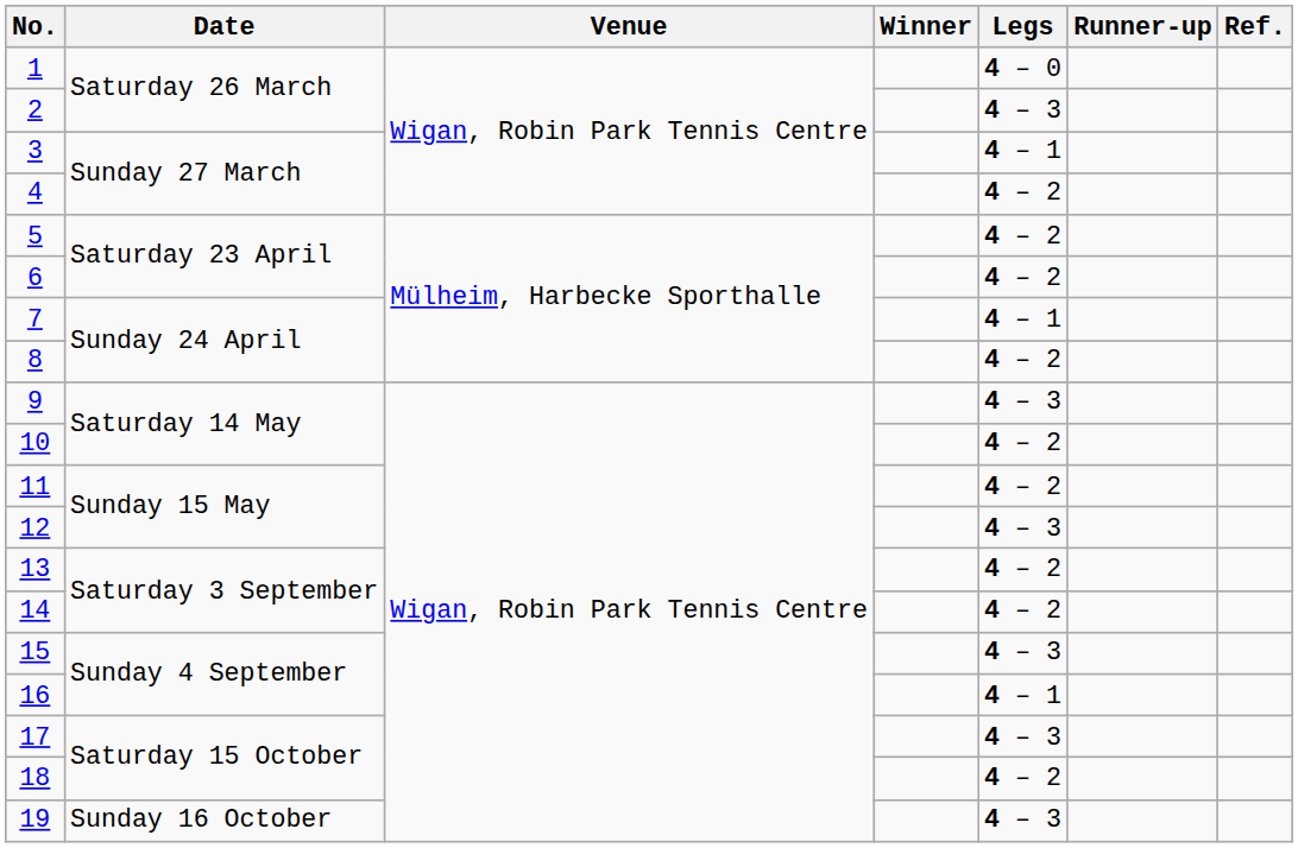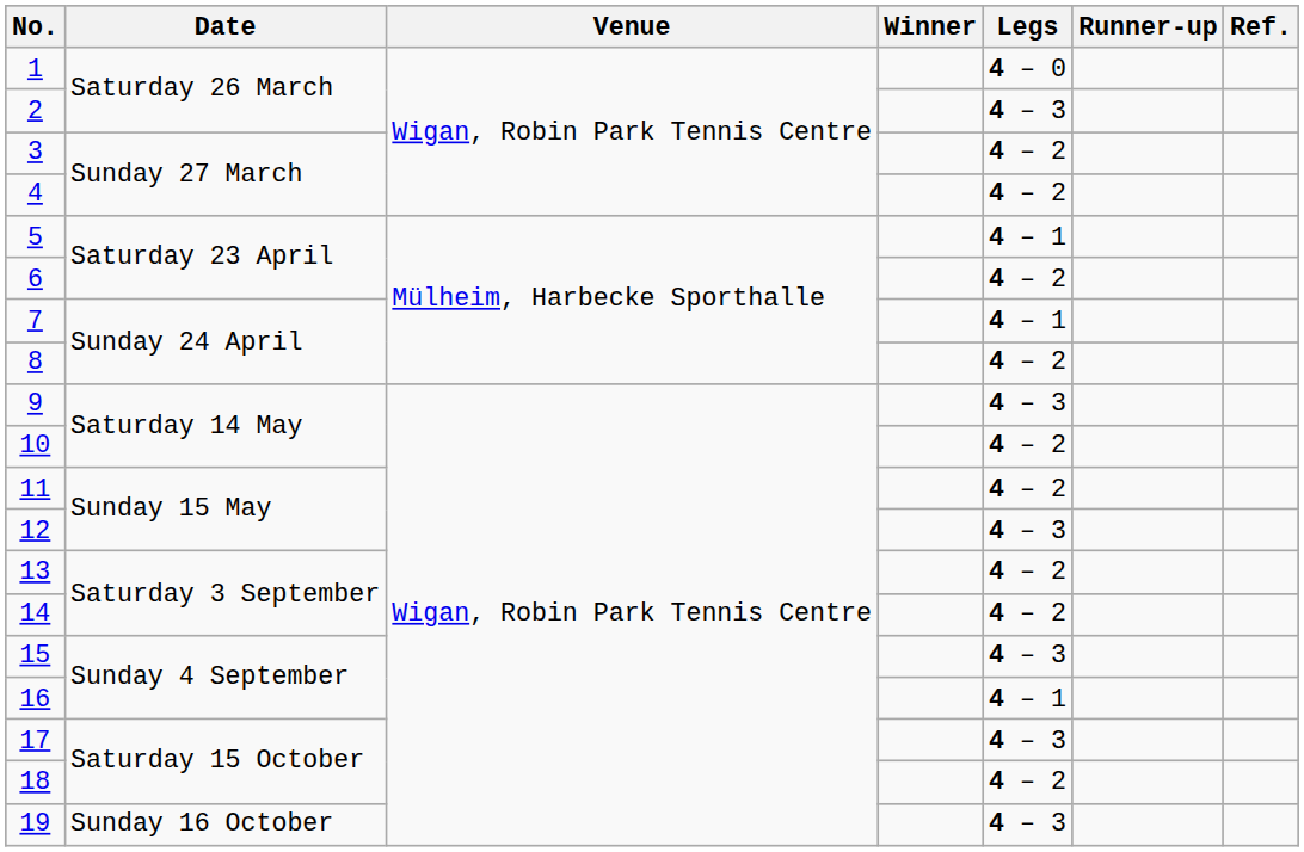 <table class="wikitable">
 <tr>
 <th>No.</th>
 <th>Date</th>
 <th>Venue</th>
 <th>Winner</th>
 <th>Legs</th>
 <th>Runner-up</th>
 <th>Ref.</th>
 </tr>
 <tr>
 <td style="text-align:center"><a href='#'>1</a></td>
 <td rowspan=2>Saturday 26 March</td>
 <td rowspan=4> <a href='#'>Wigan</a>, Robin Park Tennis Centre</td>
 <td style="text-align:right"></td>
 <td style="text-align:center"><strong>4</strong> – 0</td>
 <td></td>
 <td style="text-align:center"></td>
 </tr>
 <tr>
 <td style="text-align:center"><a href='#'>2</a></td>
 <td style="text-align:right"></td>
 <td style="text-align:center"><strong>4</strong> – 3</td>
 <td></td>
 <td style="text-align:center"></td>
 </tr>
 <tr>
 <td style="text-align:center"><a href='#'>3</a></td>
 <td rowspan=2>Sunday 27 March</td>
 <td style="text-align:right"></td>
-<td style="text-align:center"><strong>4</strong> – 1</td>
+<td style="text-align:center"><strong>4</strong> – 2</td>
 <td></td>
 <td style="text-align:center"></td>
 </tr>
 <tr>
 <td style="text-align:center"><a href='#'>4</a></td>
 <td style="text-align:right"></td>
 <td style="text-align:center"><strong>4</strong> – 2</td>
 <td></td>
 <td style="text-align:center"></td>
 </tr>
 <tr>
 <td style="text-align:center"><a href='#'>5</a></td>
 <td rowspan=2>Saturday 23 April</td>
 <td rowspan=4> <a href='#'>Mülheim</a>, Harbecke Sporthalle</td>
 <td style="text-align:right"></td>
-<td style="text-align:center"><strong>4</strong> – 2</td>
+<td style="text-align:center"><strong>4</strong> – 1</td>
 <td></td>
 <td style="text-align:center"></td>
 </tr>
 <tr>
 <td style="text-align:center"><a href='#'>6</a></td>
 <td style="text-align:right"></td>
 <td style="text-align:center"><strong>4</strong> – 2</td>
 <td></td>
 <td style="text-align:center"></td>
 </tr>
 <tr>
 <td style="text-align:center"><a href='#'>7</a></td>
 <td rowspan=2>Sunday 24 April</td>
 <td style="text-align:right"></td>
 <td style="text-align:center"><strong>4</strong> – 1</td>
 <td></td>
 <td style="text-align:center"></td>
 </tr>
 <tr>
 <td style="text-align:center"><a href='#'>8</a></td>
 <td style="text-align:right"></td>
 <td style="text-align:center"><strong>4</strong> – 2</td>
 <td></td>
 <td style="text-align:center"></td>
 </tr>
 <tr>
 <td style="text-align:center"><a href='#'>9</a></td>
 <td rowspan=2>Saturday 14 May</td>
 <td rowspan=11> <a href='#'>Wigan</a>, Robin Park Tennis Centre</td>
 <td style="text-align:right"></td>
 <td style="text-align:center"><strong>4</strong> – 3</td>
 <td></td>
 <td style="text-align:center"></td>
 </tr>
 <tr>
 <td style="text-align:center"><a href='#'>10</a></td>
 <td style="text-align:right"></td>
 <td style="text-align:center"><strong>4</strong> – 2</td>
 <td></td>
 <td style="text-align:center"></td>
 </tr>
 <tr>
 <td style="text-align:center"><a href='#'>11</a></td>
 <td rowspan=2>Sunday 15 May</td>
 <td style="text-align:right"></td>
 <td style="text-align:center"><strong>4</strong> – 2</td>
 <td></td>
 <td style="text-align:center"></td>
 </tr>
 <tr>
 <td style="text-align:center"><a href='#'>12</a></td>
 <td style="text-align:right"></td>
 <td style="text-align:center"><strong>4</strong> – 3</td>
 <td></td>
 <td style="text-align:center"></td>
 </tr>
 <tr>
 <td style="text-align:center"><a href='#'>13</a></td>
 <td rowspan=2>Saturday 3 September</td>
 <td style="text-align:right"></td>
 <td style="text-align:center"><strong>4</strong> – 2</td>
 <td></td>
 <td style="text-align:center"></td>
 </tr>
 <tr>
 <td style="text-align:center"><a href='#'>14</a></td>
 <td style="text-align:right"></td>
 <td style="text-align:center"><strong>4</strong> – 2</td>
 <td></td>
 <td style="text-align:center"></td>
 </tr>
 <tr>
 <td style="text-align:center"><a href='#'>15</a></td>
 <td rowspan=2>Sunday 4 September</td>
 <td style="text-align:right"></td>
 <td style="text-align:center"><strong>4</strong> – 3</td>
 <td></td>
 <td style="text-align:center"></td>
 </tr>
 <tr>
 <td style="text-align:center"><a href='#'>16</a></td>
 <td style="text-align:right"></td>
 <td style="text-align:center"><strong>4</strong> – 1</td>
 <td></td>
 <td style="text-align:center"></td>
 </tr>
 <tr>
 <td style="text-align:center"><a href='#'>17</a></td>
 <td rowspan=2>Saturday 15 October</td>
 <td style="text-align:right"></td>
 <td style="text-align:center"><strong>4</strong> – 3</td>
 <td></td>
 <td style="text-align:center"></td>
 </tr>
 <tr>
 <td style="text-align:center"><a href='#'>18</a></td>
 <td style="text-align:right"></td>
 <td style="text-align:center"><strong>4</strong> – 2</td>
 <td></td>
 <td style="text-align:center"></td>
 </tr>
 <tr>
 <td style="text-align:center"><a href='#'>19</a></td>
 <td>Sunday 16 October</td>
 <td style="text-align:right"></td>
 <td style="text-align:center"><strong>4</strong> – 3</td>
 <td></td>
 <td style="text-align:center"></td>
 </tr>
 </table>
